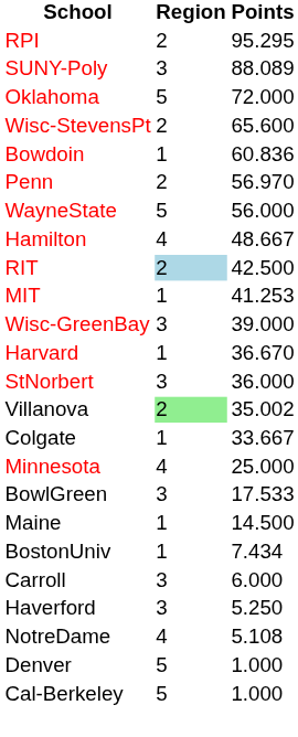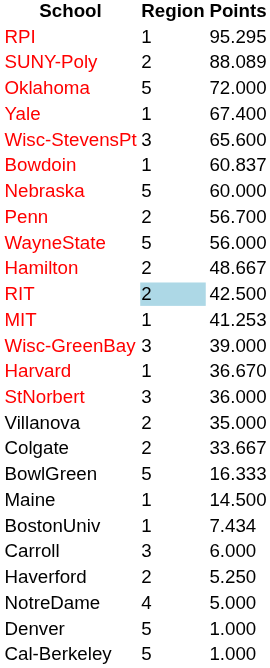 <table>
 <tr>
 <th>School</th>
 <th>Region</th>
 <th>Points</th>
 </tr>
 <tr>
 <td style="color: red">RPI</td>
-<td>2</td>
+<td>1</td>
 <td>95.295</td>
 </tr>
 <tr>
 <td style="color: red">SUNY-Poly</td>
-<td>3</td>
+<td>2</td>
 <td>88.089</td>
 </tr>
 <tr>
 <td style="color: red">Oklahoma</td>
 <td>5</td>
 <td>72.000</td>
 </tr>
 <tr>
+<td style="color: red">Yale</td>
+<td>1</td>
+<td>67.400</td>
+</tr>
+<tr>
 <td style="color: red">Wisc-StevensPt</td>
-<td>2</td>
+<td>3</td>
 <td>65.600</td>
 </tr>
 <tr>
 <td style="color: red">Bowdoin</td>
 <td>1</td>
-<td>60.836</td>
+<td>60.837</td>
+</tr>
+<tr>
+<td style="color: red">Nebraska</td>
+<td>5</td>
+<td>60.000</td>
 </tr>
 <tr>
 <td style="color: red">Penn</td>
 <td>2</td>
-<td>56.970</td>
+<td>56.700</td>
 </tr>
 <tr>
 <td style="color: red">WayneState</td>
 <td>5</td>
 <td>56.000</td>
 </tr>
 <tr>
 <td style="color: red">Hamilton</td>
-<td>4</td>
+<td>2</td>
 <td>48.667</td>
 </tr>
 <tr>
 <td style="color: red">RIT</td>
 <td style="background: lightblue;">2</td>
 <td>42.500</td>
 </tr>
 <tr>
 <td style="color: red">MIT</td>
 <td>1</td>
 <td>41.253</td>
 </tr>
 <tr>
 <td style="color: red">Wisc-GreenBay</td>
 <td>3</td>
 <td>39.000</td>
 </tr>
 <tr>
 <td style="color: red">Harvard</td>
 <td>1</td>
 <td>36.670</td>
 </tr>
 <tr>
 <td style="color: red">StNorbert</td>
 <td>3</td>
 <td>36.000</td>
 </tr>
 <tr>
 <td>Villanova</td>
-<td style="background: lightgreen;">2</td>
-<td>35.002</td>
+<td>2</td>
+<td>35.000</td>
 </tr>
 <tr>
 <td>Colgate</td>
-<td>1</td>
+<td>2</td>
 <td>33.667</td>
 </tr>
 <tr>
-<td style="color: red">Minnesota</td>
-<td>4</td>
-<td>25.000</td>
-</tr>
-<tr>
 <td>BowlGreen</td>
-<td>3</td>
-<td>17.533</td>
+<td>5</td>
+<td>16.333</td>
 </tr>
 <tr>
 <td>Maine</td>
 <td>1</td>
 <td>14.500</td>
 </tr>
 <tr>
 <td>BostonUniv</td>
 <td>1</td>
 <td>7.434</td>
 </tr>
 <tr>
 <td>Carroll</td>
 <td>3</td>
 <td>6.000</td>
 </tr>
 <tr>
 <td>Haverford</td>
-<td>3</td>
+<td>2</td>
 <td>5.250</td>
 </tr>
 <tr>
 <td>NotreDame</td>
 <td>4</td>
-<td>5.108</td>
+<td>5.000</td>
 </tr>
 <tr>
 <td>Denver</td>
 <td>5</td>
 <td>1.000</td>
 </tr>
 <tr>
 <td>Cal-Berkeley</td>
 <td>5</td>
 <td>1.000</td>
 </tr>
 </table>
